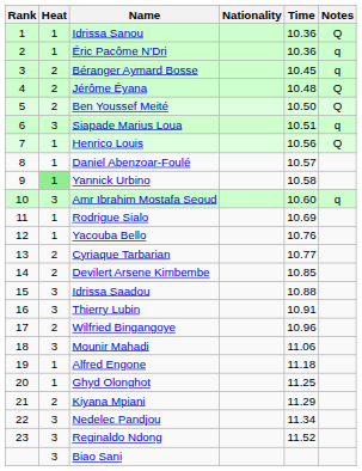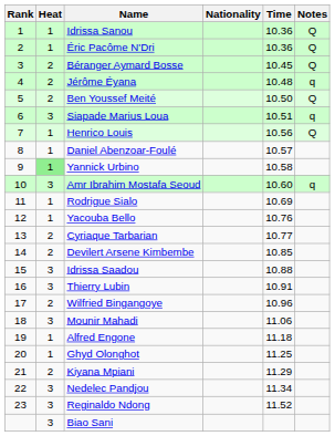 <table class="wikitable sortable" style="text-align:center; font-size:95%">
 <tr>
 <th>Rank</th>
 <th>Heat</th>
 <th>Name</th>
 <th>Nationality</th>
 <th>Time</th>
 <th>Notes</th>
 </tr>
 <tr bgcolor=ccffcc>
 <td>1</td>
 <td>1</td>
 <td align=left><a href='#'>Idrissa Sanou</a></td>
 <td align=left></td>
 <td>10.36</td>
 <td>Q</td>
 </tr>
 <tr bgcolor=ccffcc>
 <td>2</td>
 <td>1</td>
 <td align=left><a href='#'>Éric Pacôme N'Dri</a></td>
 <td align=left></td>
 <td>10.36</td>
-<td>q</td>
+<td>Q</td>
 </tr>
 <tr bgcolor=ccffcc>
 <td>3</td>
 <td>2</td>
 <td align=left><a href='#'>Béranger Aymard Bosse</a></td>
 <td align=left></td>
 <td>10.45</td>
-<td>q</td>
+<td>Q</td>
 </tr>
 <tr bgcolor=ccffcc>
 <td>4</td>
 <td>2</td>
 <td align=left><a href='#'>Jérôme Éyana</a></td>
 <td align=left></td>
 <td>10.48</td>
-<td>Q</td>
+<td>q</td>
 </tr>
 <tr bgcolor=ddffdd>
 <td>5</td>
 <td>2</td>
 <td align=left><a href='#'>Ben Youssef Meité</a></td>
 <td align=left></td>
 <td>10.50</td>
 <td>Q</td>
 </tr>
 <tr bgcolor=ccffcc>
 <td>6</td>
 <td>3</td>
 <td align=left><a href='#'>Siapade Marius Loua</a></td>
 <td align=left></td>
 <td>10.51</td>
 <td>q</td>
 </tr>
 <tr bgcolor=ddffdd>
 <td>7</td>
 <td>1</td>
 <td align=left><a href='#'>Henrico Louis</a></td>
 <td align=left></td>
 <td>10.56</td>
 <td>Q</td>
 </tr>
 <tr>
 <td>8</td>
 <td>1</td>
 <td align=left><a href='#'>Daniel Abenzoar-Foulé</a></td>
 <td align=left></td>
 <td>10.57</td>
 <td></td>
 </tr>
 <tr>
 <td>9</td>
 <td style="background: lightgreen;">1</td>
 <td align=left><a href='#'>Yannick Urbino</a></td>
 <td align=left></td>
 <td>10.58</td>
 <td></td>
 </tr>
 <tr bgcolor=ccffcc>
 <td>10</td>
 <td>3</td>
 <td align=left><a href='#'>Amr Ibrahim Mostafa Seoud</a></td>
 <td align=left></td>
 <td>10.60</td>
 <td>q</td>
 </tr>
 <tr>
 <td>11</td>
 <td>1</td>
 <td align=left><a href='#'>Rodrigue Sialo</a></td>
 <td align=left></td>
 <td>10.69</td>
 <td></td>
 </tr>
 <tr>
 <td>12</td>
 <td>1</td>
 <td align=left><a href='#'>Yacouba Bello</a></td>
 <td align=left></td>
 <td>10.76</td>
 <td></td>
 </tr>
 <tr>
 <td>13</td>
 <td>2</td>
 <td align=left><a href='#'>Cyriaque Tarbarian</a></td>
 <td align=left></td>
 <td>10.77</td>
 <td></td>
 </tr>
 <tr>
 <td>14</td>
 <td>2</td>
 <td align=left><a href='#'>Devilert Arsene Kimbembe</a></td>
 <td align=left></td>
 <td>10.85</td>
 <td></td>
 </tr>
 <tr>
 <td>15</td>
 <td>3</td>
 <td align=left><a href='#'>Idrissa Saadou</a></td>
 <td align=left></td>
 <td>10.88</td>
 <td></td>
 </tr>
 <tr>
 <td>16</td>
 <td>3</td>
 <td align=left><a href='#'>Thierry Lubin</a></td>
 <td align=left></td>
 <td>10.91</td>
 <td></td>
 </tr>
 <tr>
 <td>17</td>
 <td>2</td>
 <td align=left><a href='#'>Wilfried Bingangoye</a></td>
 <td align=left></td>
 <td>10.96</td>
 <td></td>
 </tr>
 <tr>
 <td>18</td>
 <td>3</td>
 <td align=left><a href='#'>Mounir Mahadi</a></td>
 <td align=left></td>
 <td>11.06</td>
 <td></td>
 </tr>
 <tr>
 <td>19</td>
 <td>1</td>
 <td align=left><a href='#'>Alfred Engone</a></td>
 <td align=left></td>
 <td>11.18</td>
 <td></td>
 </tr>
 <tr>
 <td>20</td>
 <td>1</td>
 <td align=left><a href='#'>Ghyd Olonghot</a></td>
 <td align=left></td>
 <td>11.25</td>
 <td></td>
 </tr>
 <tr>
 <td>21</td>
 <td>2</td>
 <td align=left><a href='#'>Kiyana Mpiani</a></td>
 <td align=left></td>
 <td>11.29</td>
 <td></td>
 </tr>
 <tr>
 <td>22</td>
 <td>3</td>
 <td align=left><a href='#'>Nedelec Pandjou</a></td>
 <td align=left></td>
 <td>11.34</td>
 <td></td>
 </tr>
 <tr>
 <td>23</td>
 <td>3</td>
 <td align=left><a href='#'>Reginaldo Ndong</a></td>
 <td align=left></td>
 <td>11.52</td>
 <td></td>
 </tr>
 <tr>
 <td></td>
 <td>3</td>
 <td align=left><a href='#'>Biao Sani</a></td>
 <td align=left></td>
 <td></td>
 <td></td>
 </tr>
 </table>
